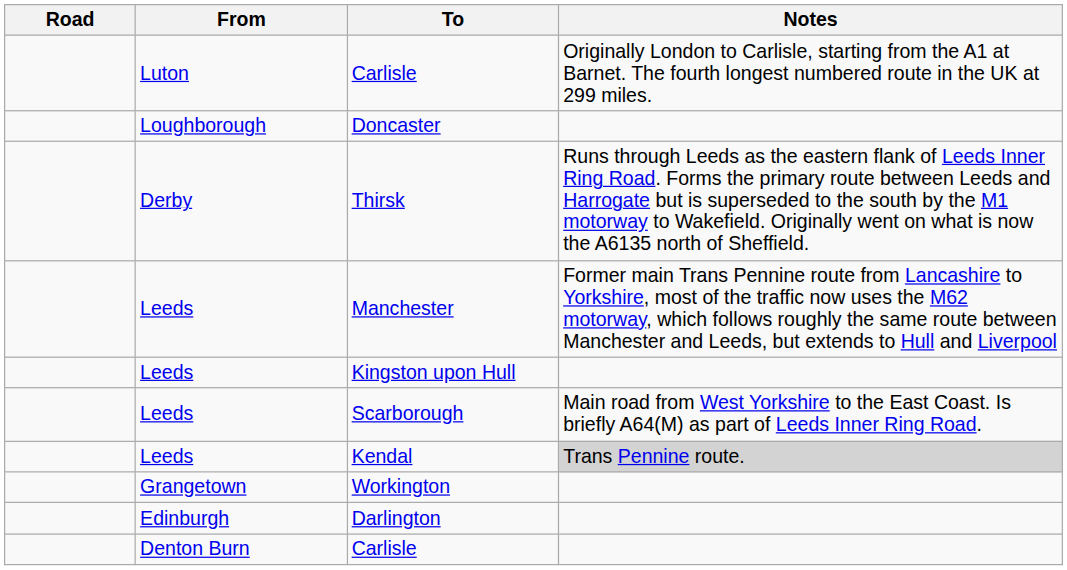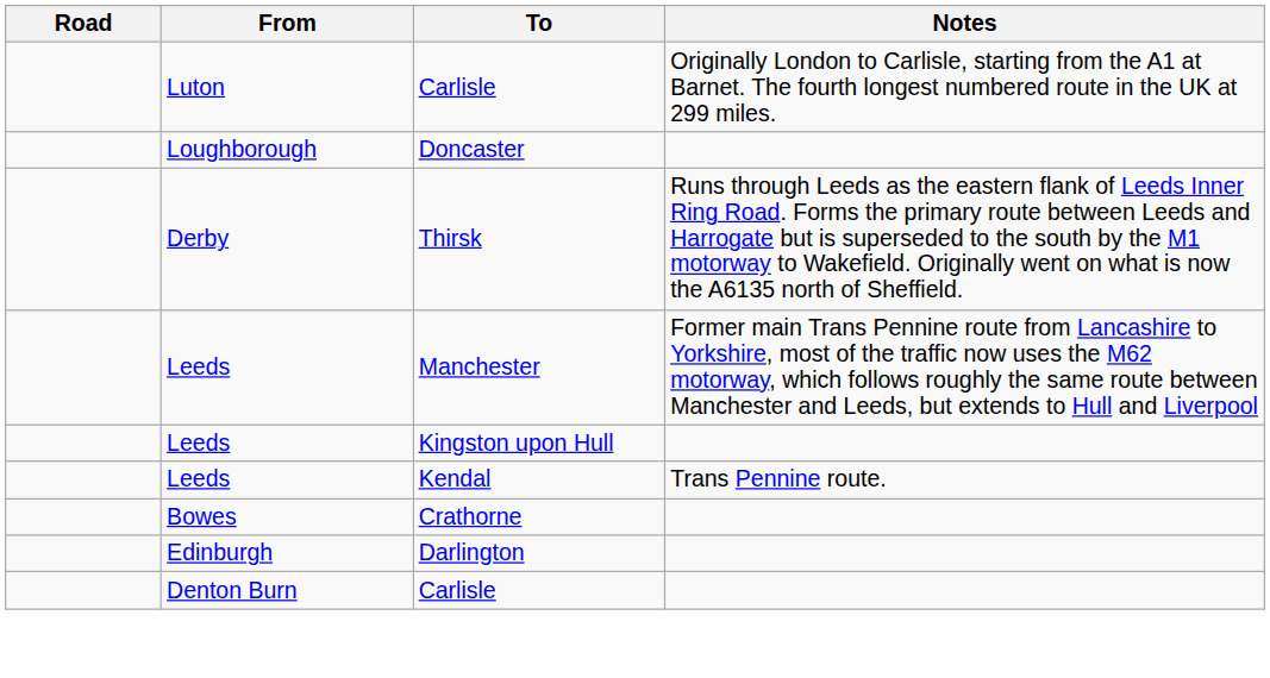 <table class="wikitable">
 <tr>
 <th width=100px>Road</th>
 <th width="20%">From</th>
 <th width="20%">To</th>
 <th>Notes</th>
 </tr>
 <tr>
 <td></td>
 <td><a href='#'>Luton</a></td>
 <td><a href='#'>Carlisle</a></td>
 <td>Originally London to Carlisle, starting from the A1 at Barnet. The fourth longest numbered route in the UK at 299 miles.</td>
 </tr>
 <tr>
 <td></td>
 <td><a href='#'>Loughborough</a></td>
 <td><a href='#'>Doncaster</a></td>
 <td></td>
 </tr>
 <tr>
 <td></td>
 <td><a href='#'>Derby</a></td>
 <td><a href='#'>Thirsk</a></td>
 <td>Runs through Leeds as the eastern flank of <a href='#'>Leeds Inner Ring Road</a>. Forms the primary route between Leeds and <a href='#'>Harrogate</a> but is superseded to the south by the <a href='#'>M1 motorway</a> to Wakefield. Originally went on what is now the A6135 north of Sheffield.</td>
 </tr>
 <tr>
 <td></td>
 <td><a href='#'>Leeds</a></td>
 <td><a href='#'>Manchester</a></td>
 <td>Former main Trans Pennine route from <a href='#'>Lancashire</a> to <a href='#'>Yorkshire</a>, most of the traffic now uses the <a href='#'>M62 motorway</a>, which follows roughly the same route between Manchester and Leeds, but extends to <a href='#'>Hull</a> and <a href='#'>Liverpool</a></td>
 </tr>
 <tr>
 <td></td>
 <td><a href='#'>Leeds</a></td>
 <td><a href='#'>Kingston upon Hull</a></td>
 <td></td>
 </tr>
 <tr>
 <td></td>
 <td><a href='#'>Leeds</a></td>
-<td><a href='#'>Scarborough</a></td>
-<td>Main road from <a href='#'>West Yorkshire</a> to the East Coast. Is briefly A64(M) as part of <a href='#'>Leeds Inner Ring Road</a>.</td>
+<td><a href='#'>Kendal</a></td>
+<td>Trans <a href='#'>Pennine</a> route.</td>
 </tr>
 <tr>
 <td></td>
-<td><a href='#'>Leeds</a></td>
-<td><a href='#'>Kendal</a></td>
-<td style="background: lightgrey;">Trans <a href='#'>Pennine</a> route.</td>
-</tr>
-<tr>
-<td></td>
-<td><a href='#'>Grangetown</a></td>
-<td><a href='#'>Workington</a></td>
+<td><a href='#'>Bowes</a></td>
+<td><a href='#'>Crathorne</a></td>
 <td></td>
 </tr>
 <tr>
 <td></td>
 <td><a href='#'>Edinburgh</a></td>
 <td><a href='#'>Darlington</a></td>
 <td></td>
 </tr>
 <tr>
 <td></td>
 <td><a href='#'>Denton Burn</a></td>
 <td><a href='#'>Carlisle</a></td>
 <td></td>
 </tr>
 </table>
